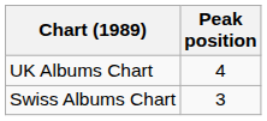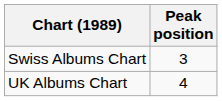 <table class="wikitable">
 <tr>
 <th>Chart (1989)</th>
 <th>Peak<br>position</th>
 </tr>
 <tr>
+<td>Swiss Albums Chart</td>
+<td align=center>3</td>
+</tr>
+<tr>
 <td>UK Albums Chart</td>
 <td align=center>4</td>
 </tr>
-<tr>
-<td>Swiss Albums Chart</td>
-<td align=center>3</td>
-</tr>
 </table>
